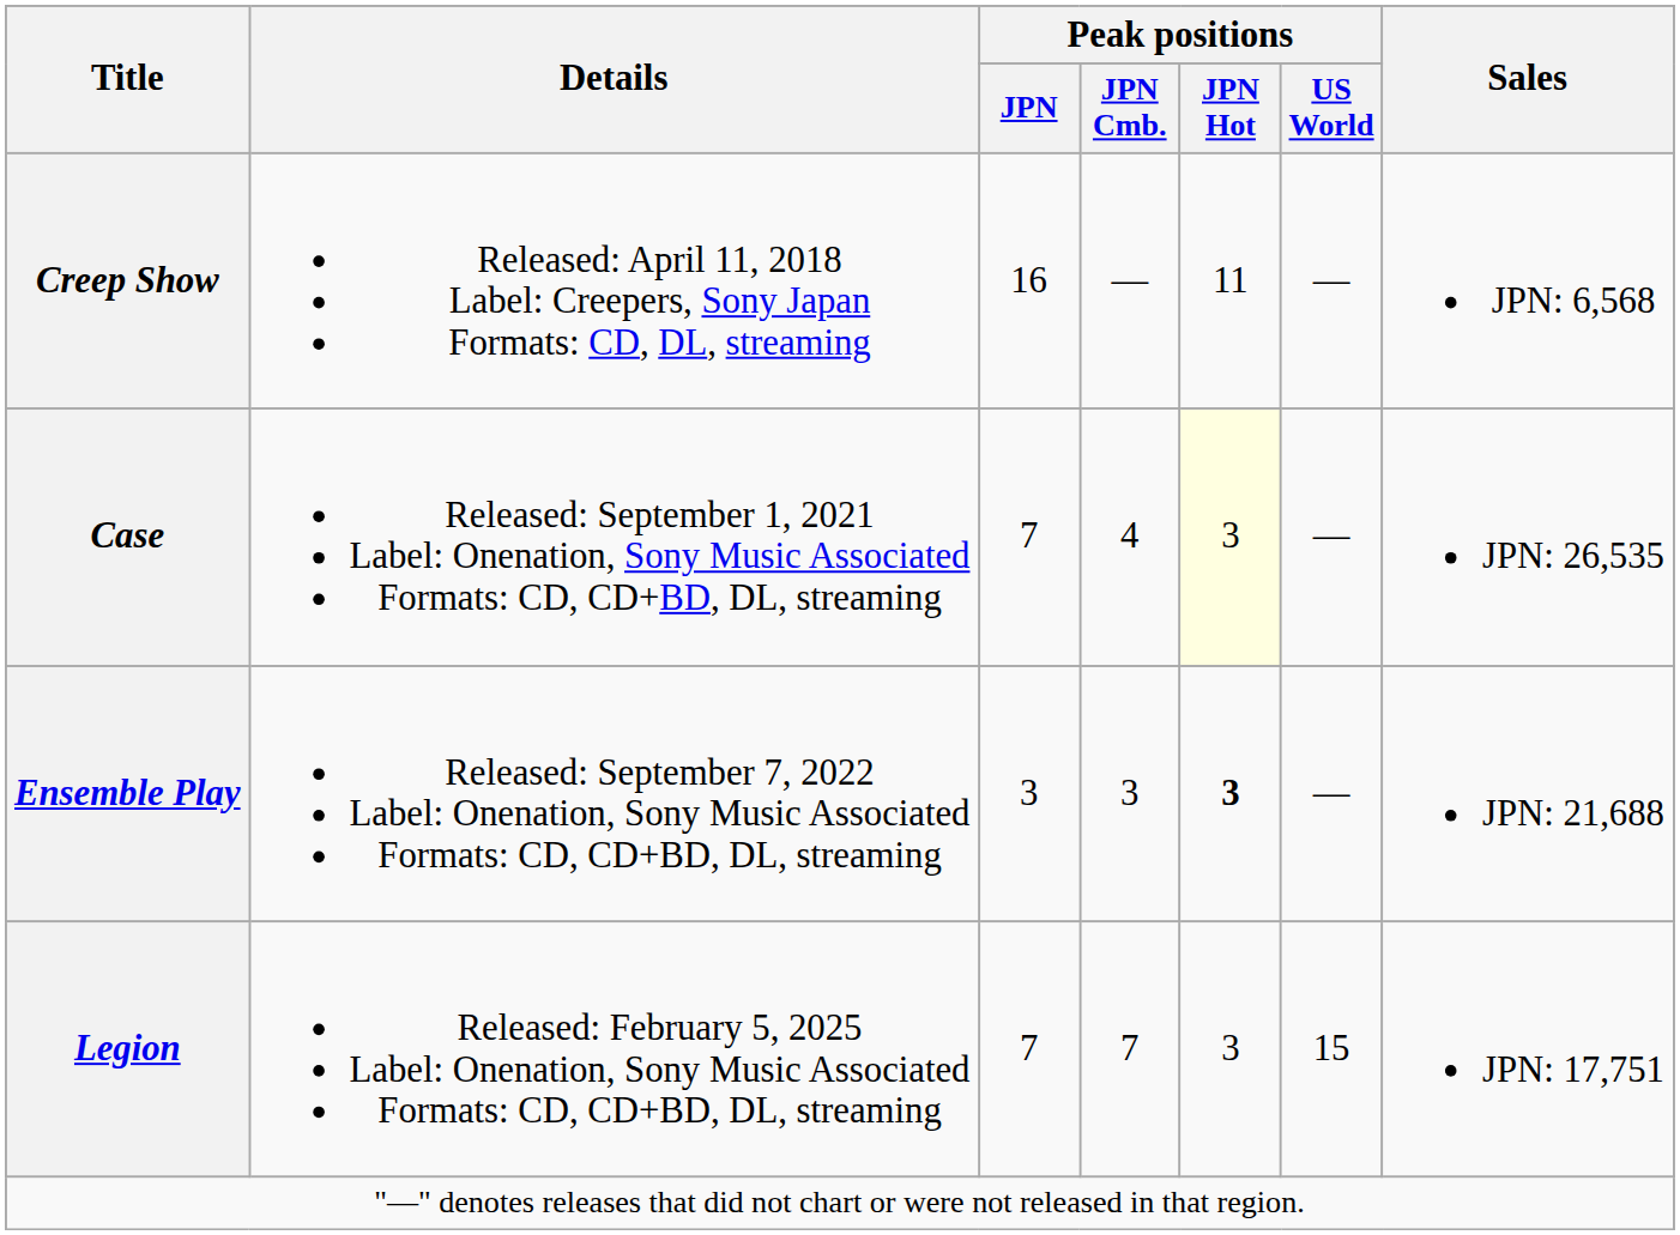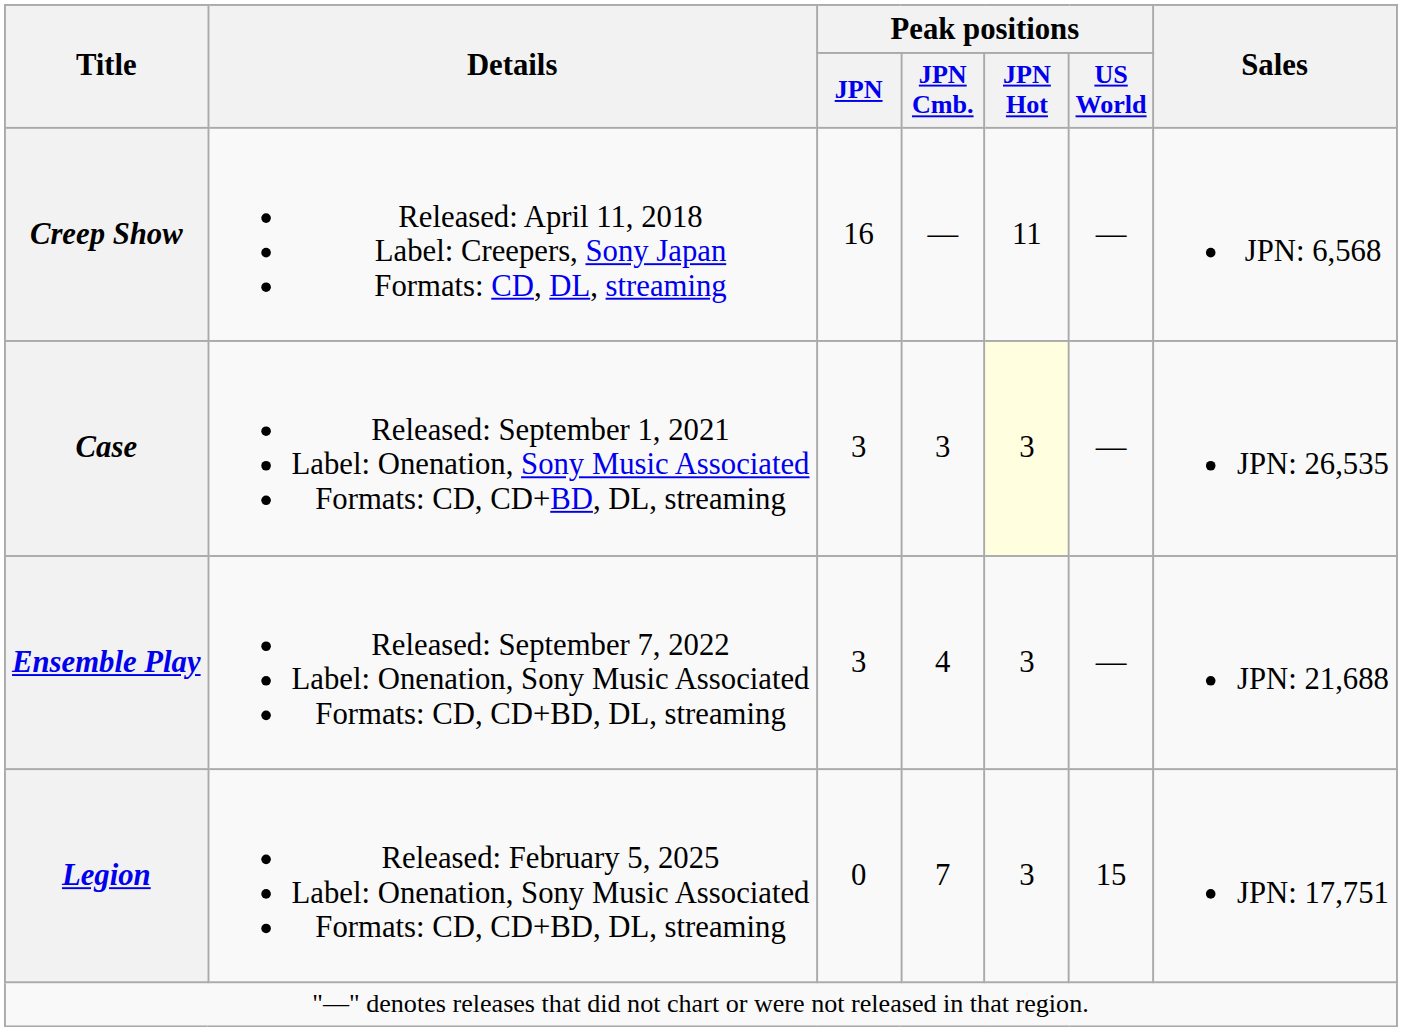 <table class="wikitable plainrowheaders" style="text-align:center">
 <tr>
 <th scope="col" rowspan="2">Title</th>
 <th scope="col" rowspan="2">Details</th>
 <th scope="col" colspan="4">Peak positions</th>
 <th scope="col" rowspan="2">Sales</th>
 </tr>
 <tr>
 <th scope="col" style="width:2.75em;font-size:85%"><a href='#'>JPN</a><br></th>
 <th scope="col" style="width:2.75em;font-size:85%"><a href='#'>JPN<br>Cmb.</a><br></th>
 <th scope="col" style="width:2.75em;font-size:85%"><a href='#'>JPN<br>Hot</a><br></th>
 <th scope="col" style="width:2.75em;font-size:85%"><a href='#'>US<br>World</a><br></th>
 </tr>
 <tr>
 <th scope="row"><em>Creep Show</em></th>
 <td><br><ul><li>Released: April 11, 2018</li><li>Label: Creepers, <a href='#'>Sony Japan</a></li><li>Formats: <a href='#'>CD</a>, <a href='#'>DL</a>, <a href='#'>streaming</a></li></ul></td>
 <td>16</td>
 <td>—</td>
 <td>11</td>
 <td>—</td>
 <td><br><ul><li>JPN: 6,568</li></ul></td>
 </tr>
 <tr>
 <th scope="row"><em>Case</em></th>
 <td><br><ul><li>Released: September 1, 2021</li><li>Label: Onenation, <a href='#'>Sony Music Associated</a></li><li>Formats: CD, CD+<a href='#'>BD</a>, DL, streaming</li></ul></td>
-<td>7</td>
-<td>4</td>
+<td>3</td>
+<td>3</td>
 <td style="background: lightyellow;">3</td>
 <td>—</td>
 <td><br><ul><li>JPN: 26,535</li></ul></td>
 </tr>
 <tr>
 <th scope="row"><em><a href='#'>Ensemble Play</a></em></th>
 <td><br><ul><li>Released: September 7, 2022</li><li>Label: Onenation, Sony Music Associated</li><li>Formats: CD, CD+BD, DL, streaming</li></ul></td>
 <td>3</td>
+<td>4</td>
 <td>3</td>
-<td><strong>3</strong></td>
 <td>—</td>
 <td><br><ul><li>JPN: 21,688</li></ul></td>
 </tr>
 <tr>
 <th scope="row"><em><a href='#'>Legion</a></em></th>
 <td><br><ul><li>Released: February 5, 2025</li><li>Label: Onenation, Sony Music Associated</li><li>Formats: CD, CD+BD, DL, streaming</li></ul></td>
-<td>7</td>
+<td>0</td>
 <td>7</td>
 <td>3</td>
 <td>15</td>
 <td><br><ul><li>JPN: 17,751</li></ul></td>
 </tr>
 <tr>
 <td colspan="8" style="font-size:85%">"—" denotes releases that did not chart or were not released in that region.</td>
 </tr>
 </table>
